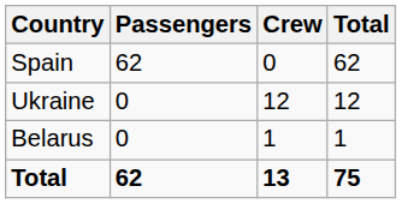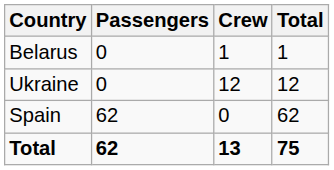 <table class="wikitable">
 <tr>
 <th>Country</th>
 <th>Passengers</th>
 <th>Crew</th>
 <th>Total</th>
 </tr>
 <tr>
-<td>Spain</td>
-<td>62</td>
+<td>Belarus</td>
 <td>0</td>
-<td>62</td>
+<td>1</td>
+<td>1</td>
 </tr>
 <tr>
 <td>Ukraine</td>
 <td>0</td>
 <td>12</td>
 <td>12</td>
 </tr>
 <tr>
-<td>Belarus</td>
+<td>Spain</td>
+<td>62</td>
 <td>0</td>
-<td>1</td>
-<td>1</td>
+<td>62</td>
 </tr>
 <tr style="font-weight:bold">
 <td>Total</td>
 <td>62</td>
 <td>13</td>
 <td>75</td>
 </tr>
 </table>
